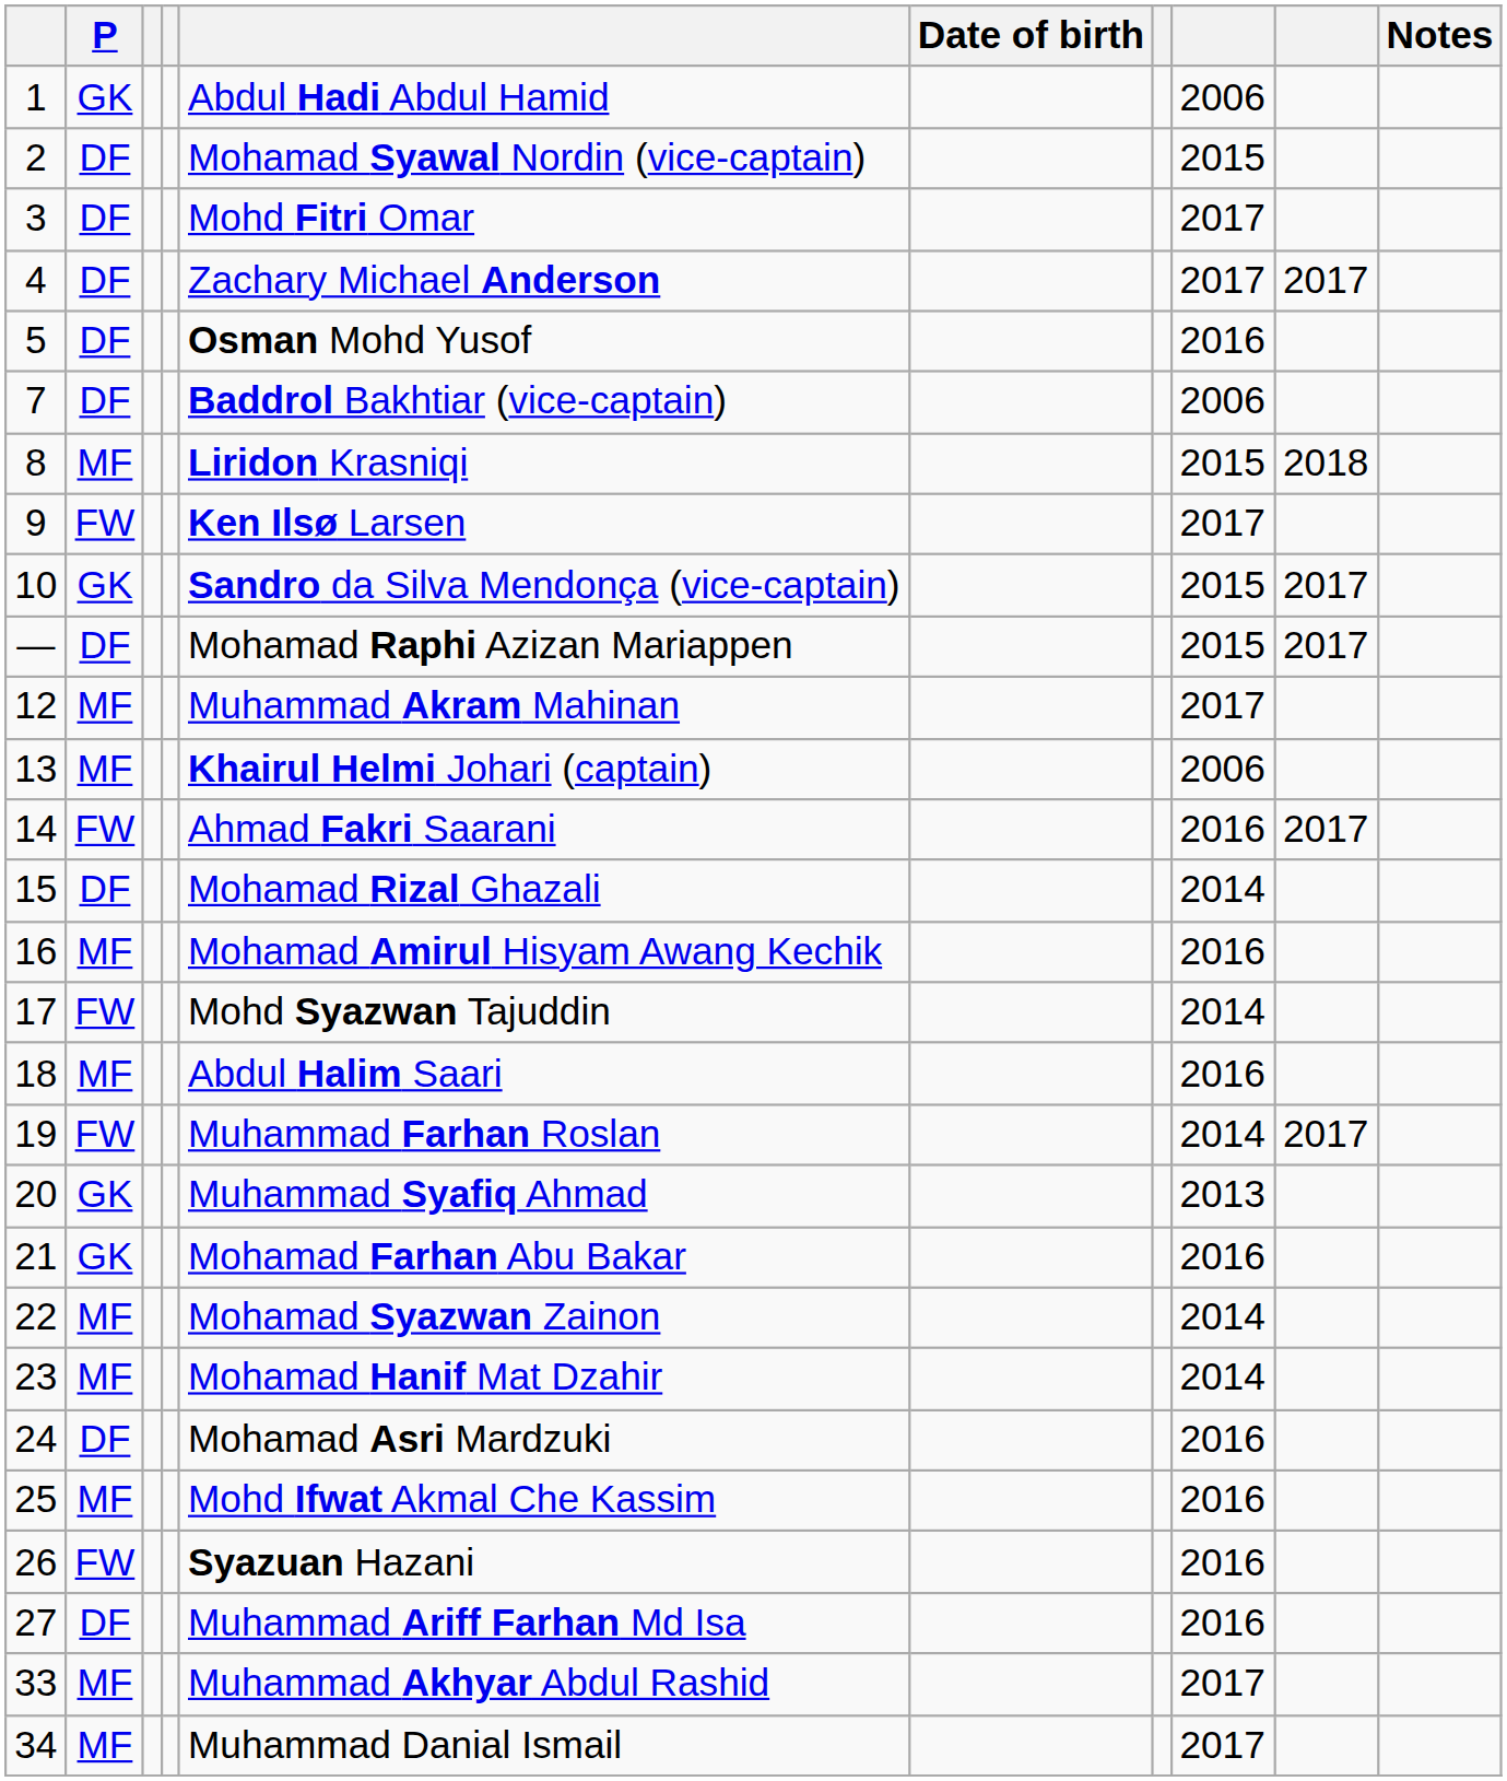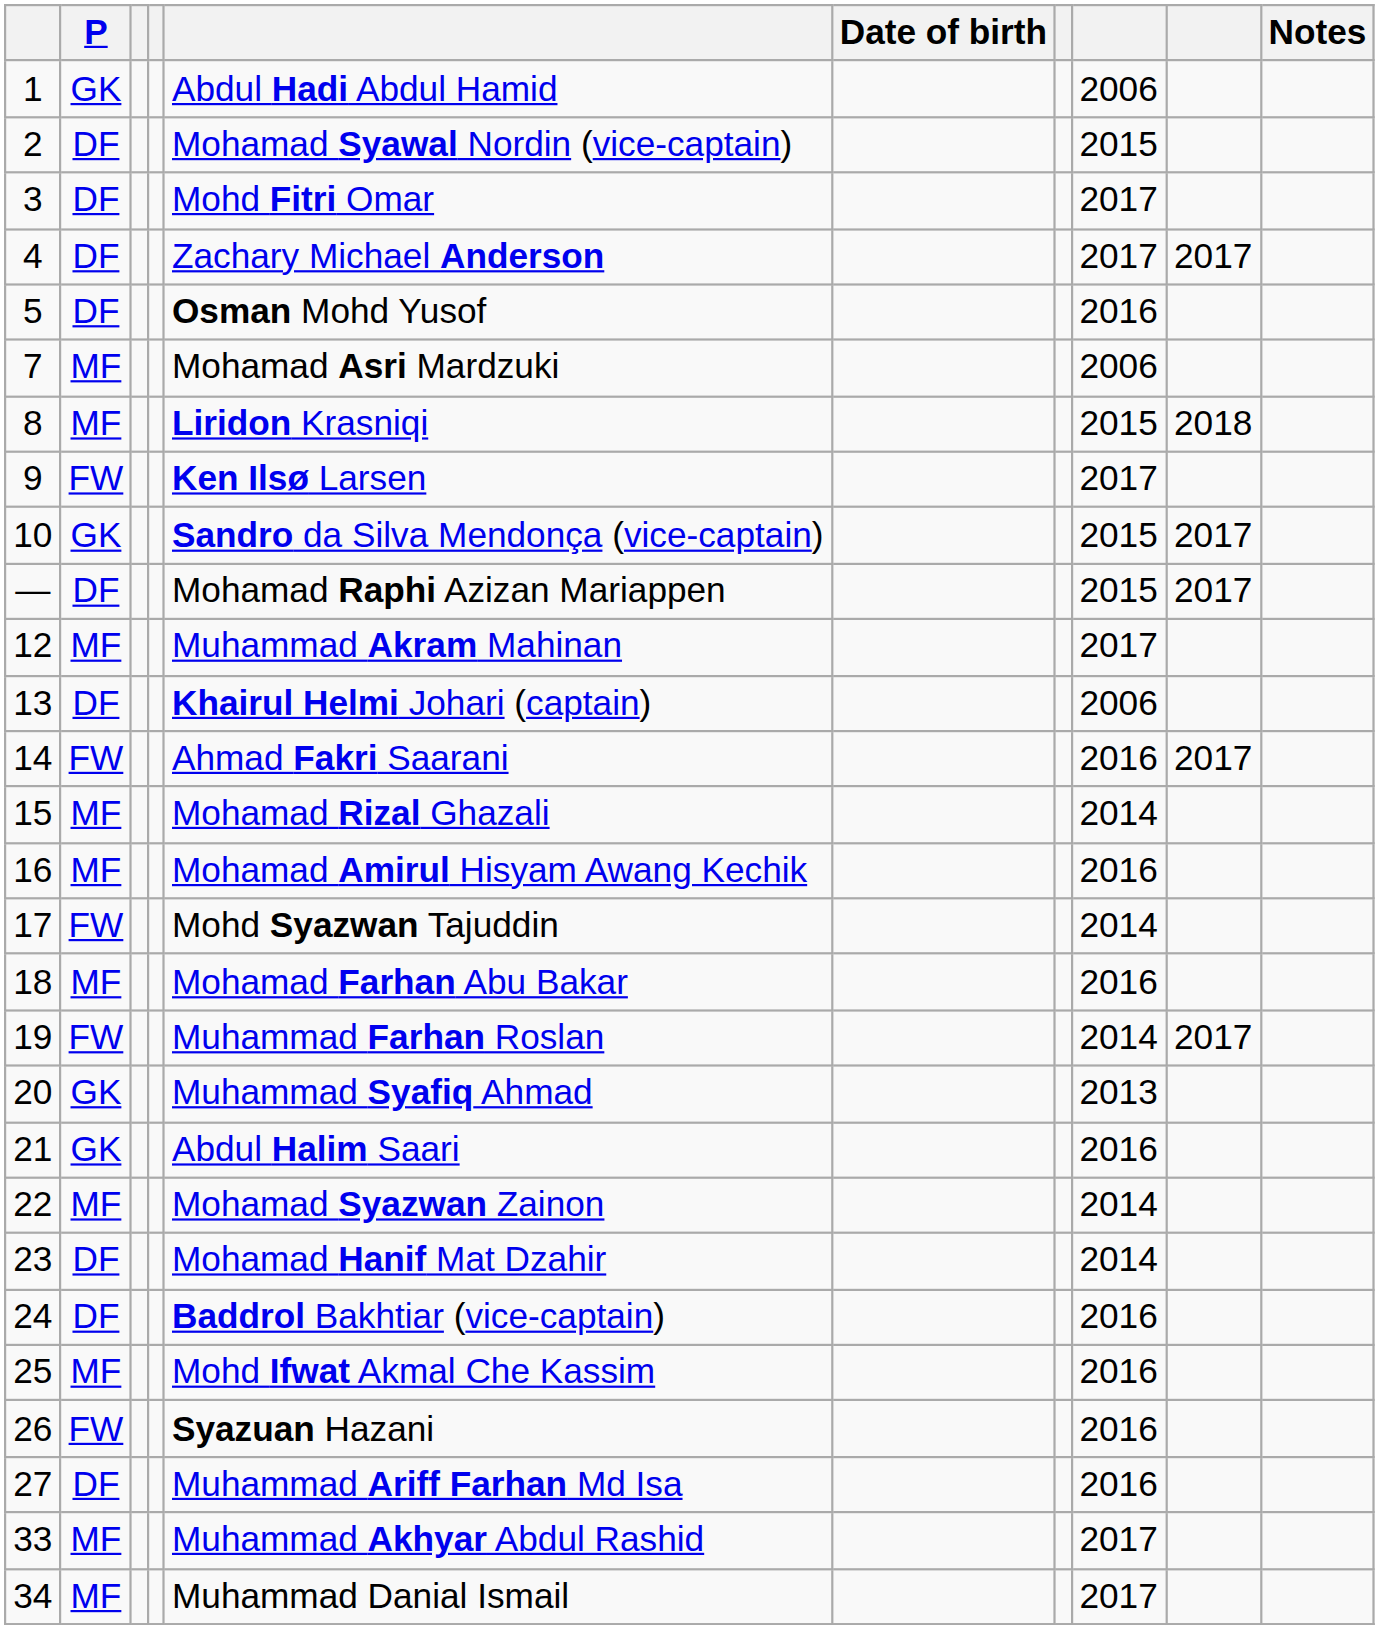 <table class="wikitable sortable" style="text-align:center;">
 <tr>
 <th></th>
 <th><a href='#'>P</a></th>
 <th></th>
 <th></th>
 <th></th>
 <th>Date of birth</th>
 <th></th>
 <th></th>
 <th></th>
 <th>Notes</th>
 </tr>
 <tr>
 <td>1</td>
 <td><a href='#'>GK</a></td>
 <td></td>
 <td></td>
 <td align=left><a href='#'>Abdul <strong>Hadi</strong> Abdul Hamid</a></td>
 <td align=right></td>
 <td></td>
 <td>2006</td>
 <td></td>
 <td></td>
 </tr>
 <tr>
 <td>2</td>
 <td><a href='#'>DF</a></td>
 <td></td>
 <td></td>
 <td align=left><a href='#'>Mohamad <strong>Syawal</strong> Nordin</a> (<a href='#'>vice-captain</a>)</td>
 <td align=right></td>
 <td></td>
 <td>2015</td>
 <td></td>
 <td></td>
 </tr>
 <tr>
 <td>3</td>
 <td><a href='#'>DF</a></td>
 <td></td>
 <td></td>
 <td align=left><a href='#'>Mohd <strong>Fitri</strong> Omar</a></td>
 <td align=right></td>
 <td></td>
 <td>2017</td>
 <td></td>
 <td></td>
 </tr>
 <tr>
 <td>4</td>
 <td><a href='#'>DF</a></td>
 <td></td>
 <td></td>
 <td align=left><a href='#'>Zachary Michael <strong>Anderson</strong></a></td>
 <td align=right></td>
 <td></td>
 <td>2017</td>
 <td>2017</td>
 <td></td>
 </tr>
 <tr>
 <td>5</td>
 <td><a href='#'>DF</a></td>
 <td></td>
 <td></td>
 <td align=left><strong>Osman</strong> Mohd Yusof</td>
 <td align=right></td>
 <td></td>
 <td>2016</td>
 <td></td>
 <td></td>
 </tr>
 <tr>
 <td>7</td>
-<td><a href='#'>DF</a></td>
+<td><a href='#'>MF</a></td>
 <td></td>
 <td></td>
-<td align=left><a href='#'><strong>Baddrol</strong> Bakhtiar</a> (<a href='#'>vice-captain</a>)</td>
+<td align=left>Mohamad <strong>Asri</strong> Mardzuki</td>
 <td align=right></td>
 <td></td>
 <td>2006</td>
 <td></td>
 <td></td>
 </tr>
 <tr>
 <td>8</td>
 <td><a href='#'>MF</a></td>
 <td></td>
 <td></td>
 <td align=left><a href='#'><strong>Liridon</strong> Krasniqi</a></td>
 <td align=right></td>
 <td></td>
 <td>2015</td>
 <td>2018</td>
 <td></td>
 </tr>
 <tr>
 <td>9</td>
 <td><a href='#'>FW</a></td>
 <td></td>
 <td></td>
 <td align=left><a href='#'><strong>Ken Ilsø</strong> Larsen</a></td>
 <td align=right></td>
 <td></td>
 <td>2017</td>
 <td></td>
 <td></td>
 </tr>
 <tr>
 <td>10</td>
 <td><a href='#'>GK</a></td>
 <td></td>
 <td></td>
 <td align=left><a href='#'><strong>Sandro</strong> da Silva Mendonça</a> (<a href='#'>vice-captain</a>)</td>
 <td align=right></td>
 <td></td>
 <td>2015</td>
 <td>2017</td>
 <td></td>
 </tr>
 <tr>
 <td>—</td>
 <td><a href='#'>DF</a></td>
 <td></td>
 <td></td>
 <td align=left>Mohamad <strong>Raphi</strong> Azizan Mariappen</td>
 <td align=right></td>
 <td></td>
 <td>2015</td>
 <td>2017</td>
 <td></td>
 </tr>
 <tr>
 <td>12</td>
 <td><a href='#'>MF</a></td>
 <td></td>
 <td></td>
 <td align=left><a href='#'>Muhammad <strong>Akram</strong> Mahinan</a></td>
 <td align=right></td>
 <td></td>
 <td>2017</td>
 <td></td>
 <td></td>
 </tr>
 <tr>
 <td>13</td>
-<td><a href='#'>MF</a></td>
+<td><a href='#'>DF</a></td>
 <td></td>
 <td></td>
 <td align=left><a href='#'><strong>Khairul Helmi</strong> Johari</a> (<a href='#'>captain</a>)</td>
 <td align=right></td>
 <td></td>
 <td>2006</td>
 <td></td>
 <td></td>
 </tr>
 <tr>
 <td>14</td>
 <td><a href='#'>FW</a></td>
 <td></td>
 <td></td>
 <td align=left><a href='#'>Ahmad <strong>Fakri</strong> Saarani</a></td>
 <td align=right></td>
 <td></td>
 <td>2016</td>
 <td>2017</td>
 <td></td>
 </tr>
 <tr>
 <td>15</td>
-<td><a href='#'>DF</a></td>
+<td><a href='#'>MF</a></td>
 <td></td>
 <td></td>
 <td align=left><a href='#'>Mohamad <strong>Rizal</strong> Ghazali</a></td>
 <td align=right></td>
 <td></td>
 <td>2014</td>
 <td></td>
 <td></td>
 </tr>
 <tr>
 <td>16</td>
 <td><a href='#'>MF</a></td>
 <td></td>
 <td></td>
 <td align=left><a href='#'>Mohamad <strong>Amirul</strong> Hisyam Awang Kechik</a></td>
 <td align=right></td>
 <td></td>
 <td>2016</td>
 <td></td>
 <td></td>
 </tr>
 <tr>
 <td>17</td>
 <td><a href='#'>FW</a></td>
 <td></td>
 <td></td>
 <td align=left>Mohd <strong>Syazwan</strong> Tajuddin</td>
 <td align=right></td>
 <td></td>
 <td>2014</td>
 <td></td>
 <td></td>
 </tr>
 <tr>
 <td>18</td>
 <td><a href='#'>MF</a></td>
 <td></td>
 <td></td>
-<td align=left><a href='#'>Abdul <strong>Halim</strong> Saari</a></td>
+<td align=left><a href='#'>Mohamad <strong>Farhan</strong> Abu Bakar</a></td>
 <td align=right></td>
 <td></td>
 <td>2016</td>
 <td></td>
 <td></td>
 </tr>
 <tr>
 <td>19</td>
 <td><a href='#'>FW</a></td>
 <td></td>
 <td></td>
 <td align=left><a href='#'>Muhammad <strong>Farhan</strong> Roslan</a></td>
 <td align=right></td>
 <td></td>
 <td>2014</td>
 <td>2017</td>
 <td></td>
 </tr>
 <tr>
 <td>20</td>
 <td><a href='#'>GK</a></td>
 <td></td>
 <td></td>
 <td align=left><a href='#'>Muhammad <strong>Syafiq</strong> Ahmad</a></td>
 <td align=right></td>
 <td></td>
 <td>2013</td>
 <td></td>
 <td></td>
 </tr>
 <tr>
 <td>21</td>
 <td><a href='#'>GK</a></td>
 <td></td>
 <td></td>
-<td align=left><a href='#'>Mohamad <strong>Farhan</strong> Abu Bakar</a></td>
+<td align=left><a href='#'>Abdul <strong>Halim</strong> Saari</a></td>
 <td align=right></td>
 <td></td>
 <td>2016</td>
 <td></td>
 <td></td>
 </tr>
 <tr>
 <td>22</td>
 <td><a href='#'>MF</a></td>
 <td></td>
 <td></td>
 <td align=left><a href='#'>Mohamad <strong>Syazwan</strong> Zainon</a></td>
 <td align=right></td>
 <td></td>
 <td>2014</td>
 <td></td>
 <td></td>
 </tr>
 <tr>
 <td>23</td>
-<td><a href='#'>MF</a></td>
+<td><a href='#'>DF</a></td>
 <td></td>
 <td></td>
 <td align=left><a href='#'>Mohamad <strong>Hanif</strong> Mat Dzahir</a></td>
 <td align=right></td>
 <td></td>
 <td>2014</td>
 <td></td>
 <td></td>
 </tr>
 <tr>
 <td>24</td>
 <td><a href='#'>DF</a></td>
 <td></td>
 <td></td>
-<td align=left>Mohamad <strong>Asri</strong> Mardzuki</td>
+<td align=left><a href='#'><strong>Baddrol</strong> Bakhtiar</a> (<a href='#'>vice-captain</a>)</td>
 <td align=right></td>
 <td></td>
 <td>2016</td>
 <td></td>
 <td></td>
 </tr>
 <tr>
 <td>25</td>
 <td><a href='#'>MF</a></td>
 <td></td>
 <td></td>
 <td align=left><a href='#'>Mohd <strong>Ifwat</strong> Akmal Che Kassim</a></td>
 <td align=right></td>
 <td></td>
 <td>2016</td>
 <td></td>
 <td></td>
 </tr>
 <tr>
 <td>26</td>
 <td><a href='#'>FW</a></td>
 <td></td>
 <td></td>
 <td align=left><strong>Syazuan</strong> Hazani</td>
 <td align=right></td>
 <td></td>
 <td>2016</td>
 <td></td>
 <td></td>
 </tr>
 <tr>
 <td>27</td>
 <td><a href='#'>DF</a></td>
 <td></td>
 <td></td>
 <td align=left><a href='#'>Muhammad <strong>Ariff Farhan</strong> Md Isa</a></td>
 <td align=right></td>
 <td></td>
 <td>2016</td>
 <td></td>
 <td></td>
 </tr>
 <tr>
 <td>33</td>
 <td><a href='#'>MF</a></td>
 <td></td>
 <td></td>
 <td align=left><a href='#'>Muhammad <strong>Akhyar</strong> Abdul Rashid</a></td>
 <td align=right></td>
 <td></td>
 <td>2017</td>
 <td></td>
 <td></td>
 </tr>
 <tr>
 <td>34</td>
 <td><a href='#'>MF</a></td>
 <td></td>
 <td></td>
 <td align=left>Muhammad Danial Ismail</td>
 <td align=right></td>
 <td></td>
 <td>2017</td>
 <td></td>
 <td></td>
 </tr>
 <tr>
 </tr>
 </table>
